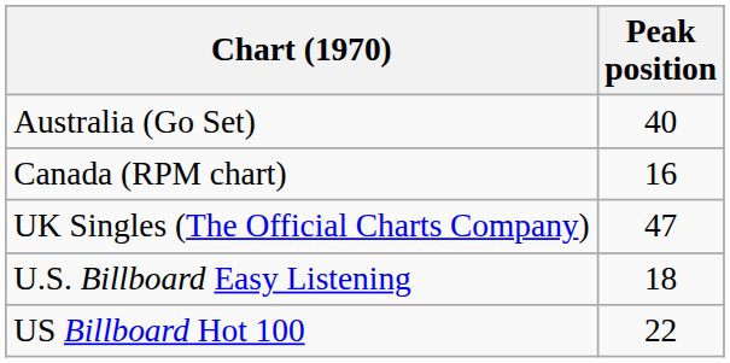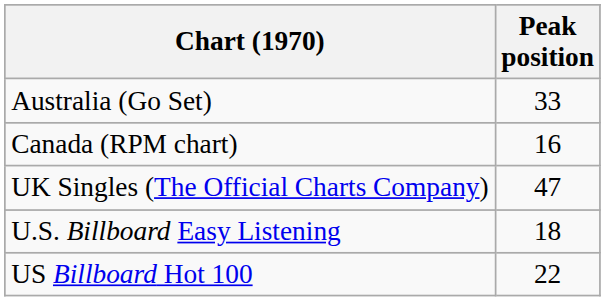 <table class="wikitable sortable">
 <tr>
 <th>Chart (1970)</th>
 <th>Peak<br>position</th>
 </tr>
 <tr>
 <td>Australia (Go Set)</td>
-<td align="center">40</td>
+<td align="center">33</td>
 </tr>
 <tr>
 <td>Canada (RPM chart)</td>
 <td align="center">16</td>
 </tr>
 <tr>
 <td>UK Singles (<a href='#'>The Official Charts Company</a>)</td>
 <td align="center">47</td>
 </tr>
 <tr>
 <td align="left">U.S. <em>Billboard</em> <a href='#'>Easy Listening</a></td>
 <td align="center">18</td>
 </tr>
 <tr>
 <td>US <a href='#'><em>Billboard</em> Hot 100</a></td>
 <td align="center">22</td>
 </tr>
 </table>
